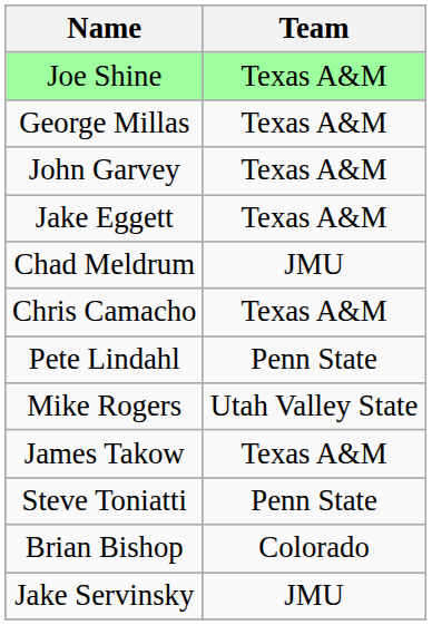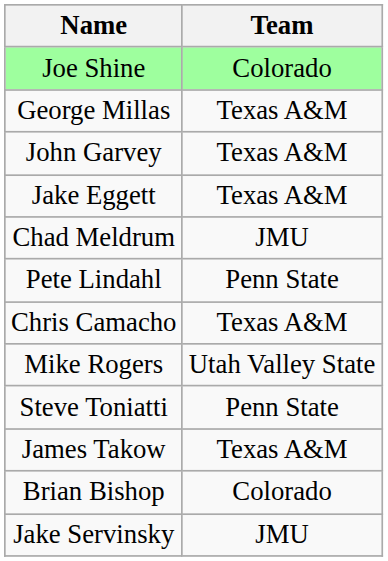 <table class="wikitable" style="text-align:center">
 <tr>
 <th>Name</th>
 <th>Team</th>
 </tr>
 <tr bgcolor="#9eff9e">
 <td>Joe Shine</td>
-<td>Texas A&M</td>
+<td>Colorado</td>
 </tr>
 <tr>
 <td>George Millas</td>
 <td>Texas A&M</td>
 </tr>
 <tr>
 <td>John Garvey</td>
 <td>Texas A&M</td>
 </tr>
 <tr>
 <td>Jake Eggett</td>
 <td>Texas A&M</td>
 </tr>
 <tr>
 <td>Chad Meldrum</td>
 <td>JMU</td>
 </tr>
 <tr>
+<td>Pete Lindahl</td>
+<td>Penn State</td>
+</tr>
+<tr>
 <td>Chris Camacho</td>
 <td>Texas A&M</td>
-</tr>
-<tr>
-<td>Pete Lindahl</td>
-<td>Penn State</td>
 </tr>
 <tr>
 <td>Mike Rogers</td>
 <td>Utah Valley State</td>
 </tr>
 <tr>
+<td>Steve Toniatti</td>
+<td>Penn State</td>
+</tr>
+<tr>
 <td>James Takow</td>
 <td>Texas A&M</td>
-</tr>
-<tr>
-<td>Steve Toniatti</td>
-<td>Penn State</td>
 </tr>
 <tr>
 <td>Brian Bishop</td>
 <td>Colorado</td>
 </tr>
 <tr>
 <td>Jake Servinsky</td>
 <td>JMU</td>
 </tr>
 </table>
